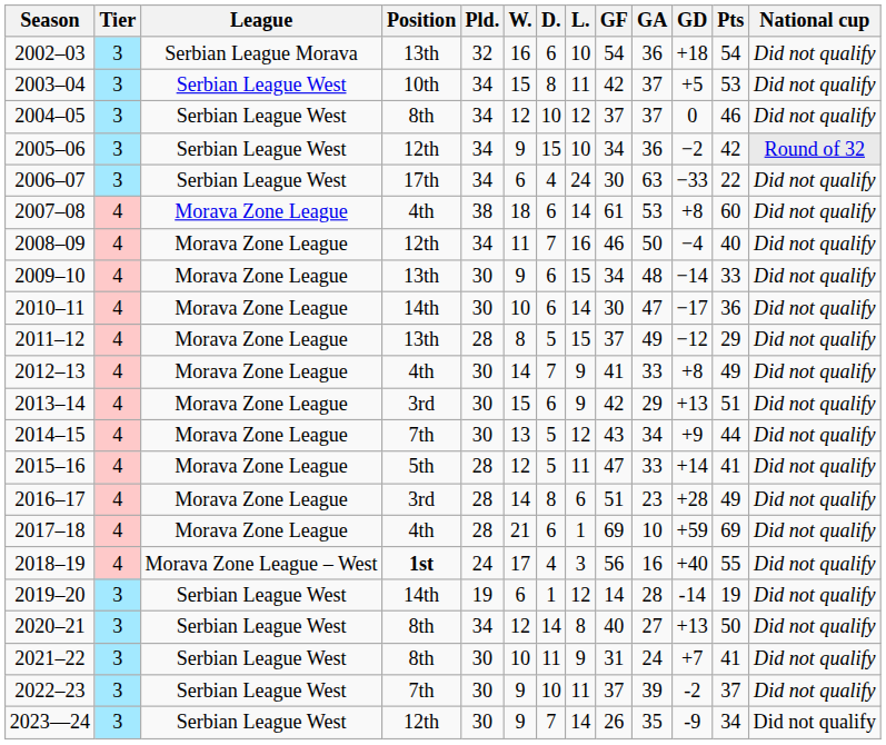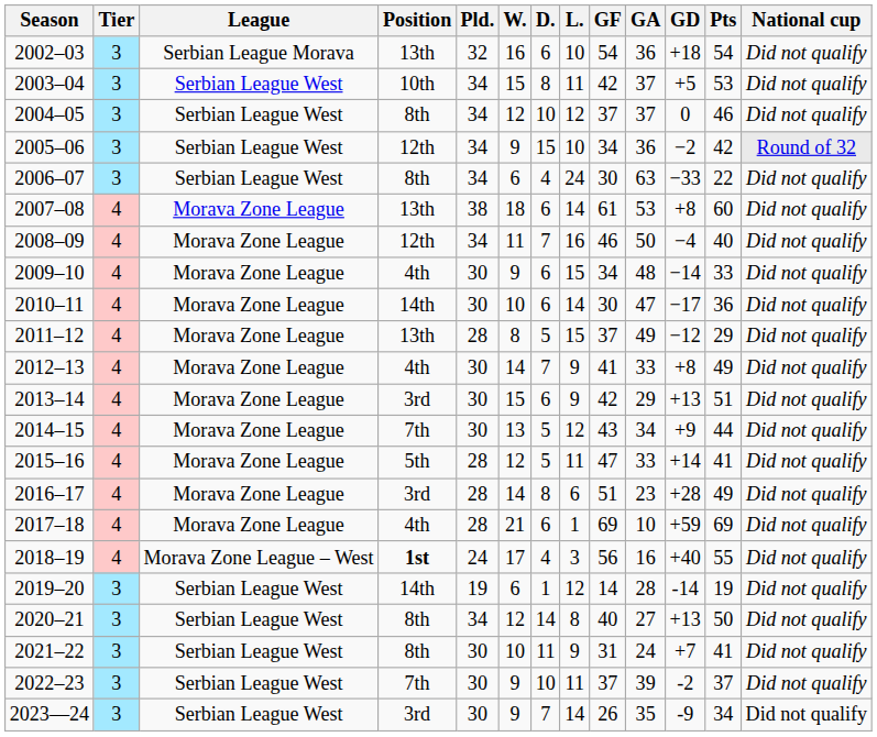 <table class="wikitable" style="text-align: center;">
 <tr>
 <th>Season</th>
 <th>Tier</th>
 <th>League</th>
 <th>Position</th>
 <th>Pld.</th>
 <th>W.</th>
 <th>D.</th>
 <th>L.</th>
 <th>GF</th>
 <th>GA</th>
 <th>GD</th>
 <th>Pts</th>
 <th>National cup</th>
 </tr>
 <tr>
 <td>2002–03</td>
 <td style="background:#A3E9FF">3</td>
 <td>Serbian League Morava</td>
 <td>13th</td>
 <td>32</td>
 <td>16</td>
 <td>6</td>
 <td>10</td>
 <td>54</td>
 <td>36</td>
 <td>+18</td>
 <td>54</td>
 <td><em>Did not qualify</em></td>
 </tr>
 <tr>
 <td>2003–04</td>
 <td style="background:#A3E9FF">3</td>
 <td><a href='#'>Serbian League West</a></td>
 <td>10th</td>
 <td>34</td>
 <td>15</td>
 <td>8</td>
 <td>11</td>
 <td>42</td>
 <td>37</td>
 <td>+5</td>
 <td>53</td>
 <td><em>Did not qualify</em></td>
 </tr>
 <tr>
 <td>2004–05</td>
 <td style="background:#A3E9FF">3</td>
 <td>Serbian League West</td>
 <td>8th</td>
 <td>34</td>
 <td>12</td>
 <td>10</td>
 <td>12</td>
 <td>37</td>
 <td>37</td>
 <td>0</td>
 <td>46</td>
 <td><em>Did not qualify</em></td>
 </tr>
 <tr>
 <td>2005–06</td>
 <td style="background:#A3E9FF">3</td>
 <td>Serbian League West</td>
 <td>12th</td>
 <td>34</td>
 <td>9</td>
 <td>15</td>
 <td>10</td>
 <td>34</td>
 <td>36</td>
 <td>−2</td>
 <td>42</td>
 <td bgcolor="#EAEAEA"><a href='#'>Round of 32</a></td>
 </tr>
 <tr>
 <td>2006–07</td>
 <td style="background:#A3E9FF">3</td>
 <td>Serbian League West</td>
-<td>17th</td>
+<td>8th</td>
 <td>34</td>
 <td>6</td>
 <td>4</td>
 <td>24</td>
 <td>30</td>
 <td>63</td>
 <td>−33</td>
 <td>22</td>
 <td><em>Did not qualify</em></td>
 </tr>
 <tr>
 <td>2007–08</td>
 <td style="background:#FEC9C9">4</td>
 <td><a href='#'>Morava Zone League</a></td>
-<td>4th</td>
+<td>13th</td>
 <td>38</td>
 <td>18</td>
 <td>6</td>
 <td>14</td>
 <td>61</td>
 <td>53</td>
 <td>+8</td>
 <td>60</td>
 <td><em>Did not qualify</em></td>
 </tr>
 <tr>
 <td>2008–09</td>
 <td style="background:#FEC9C9">4</td>
 <td>Morava Zone League</td>
 <td>12th</td>
 <td>34</td>
 <td>11</td>
 <td>7</td>
 <td>16</td>
 <td>46</td>
 <td>50</td>
 <td>−4</td>
 <td>40</td>
 <td><em>Did not qualify</em></td>
 </tr>
 <tr>
 <td>2009–10</td>
 <td style="background:#FEC9C9">4</td>
 <td>Morava Zone League</td>
-<td>13th</td>
+<td>4th</td>
 <td>30</td>
 <td>9</td>
 <td>6</td>
 <td>15</td>
 <td>34</td>
 <td>48</td>
 <td>−14</td>
 <td>33</td>
 <td><em>Did not qualify</em></td>
 </tr>
 <tr>
 <td>2010–11</td>
 <td style="background:#FEC9C9">4</td>
 <td>Morava Zone League</td>
 <td>14th</td>
 <td>30</td>
 <td>10</td>
 <td>6</td>
 <td>14</td>
 <td>30</td>
 <td>47</td>
 <td>−17</td>
 <td>36</td>
 <td><em>Did not qualify</em></td>
 </tr>
 <tr>
 <td>2011–12</td>
 <td style="background:#FEC9C9">4</td>
 <td>Morava Zone League</td>
 <td>13th</td>
 <td>28</td>
 <td>8</td>
 <td>5</td>
 <td>15</td>
 <td>37</td>
 <td>49</td>
 <td>−12</td>
 <td>29</td>
 <td><em>Did not qualify</em></td>
 </tr>
 <tr>
 <td>2012–13</td>
 <td style="background:#FEC9C9">4</td>
 <td>Morava Zone League</td>
 <td>4th</td>
 <td>30</td>
 <td>14</td>
 <td>7</td>
 <td>9</td>
 <td>41</td>
 <td>33</td>
 <td>+8</td>
 <td>49</td>
 <td><em>Did not qualify</em></td>
 </tr>
 <tr>
 <td>2013–14</td>
 <td style="background:#FEC9C9">4</td>
 <td>Morava Zone League</td>
 <td>3rd</td>
 <td>30</td>
 <td>15</td>
 <td>6</td>
 <td>9</td>
 <td>42</td>
 <td>29</td>
 <td>+13</td>
 <td>51</td>
 <td><em>Did not qualify</em></td>
 </tr>
 <tr>
 <td>2014–15</td>
 <td style="background:#FEC9C9">4</td>
 <td>Morava Zone League</td>
 <td>7th</td>
 <td>30</td>
 <td>13</td>
 <td>5</td>
 <td>12</td>
 <td>43</td>
 <td>34</td>
 <td>+9</td>
 <td>44</td>
 <td><em>Did not qualify</em></td>
 </tr>
 <tr>
 <td>2015–16</td>
 <td style="background:#FEC9C9">4</td>
 <td>Morava Zone League</td>
 <td>5th</td>
 <td>28</td>
 <td>12</td>
 <td>5</td>
 <td>11</td>
 <td>47</td>
 <td>33</td>
 <td>+14</td>
 <td>41</td>
 <td><em>Did not qualify</em></td>
 </tr>
 <tr>
 <td>2016–17</td>
 <td style="background:#FEC9C9">4</td>
 <td>Morava Zone League</td>
 <td>3rd</td>
 <td>28</td>
 <td>14</td>
 <td>8</td>
 <td>6</td>
 <td>51</td>
 <td>23</td>
 <td>+28</td>
 <td>49</td>
 <td><em>Did not qualify</em></td>
 </tr>
 <tr>
 <td>2017–18</td>
 <td style="background:#FEC9C9">4</td>
 <td>Morava Zone League</td>
 <td>4th</td>
 <td>28</td>
 <td>21</td>
 <td>6</td>
 <td>1</td>
 <td>69</td>
 <td>10</td>
 <td>+59</td>
 <td>69</td>
 <td><em>Did not qualify</em></td>
 </tr>
 <tr>
 <td>2018–19</td>
 <td style="background:#FEC9C9">4</td>
 <td>Morava Zone League – West</td>
 <td><strong>1st</strong></td>
 <td>24</td>
 <td>17</td>
 <td>4</td>
 <td>3</td>
 <td>56</td>
 <td>16</td>
 <td>+40</td>
 <td>55</td>
 <td><em>Did not qualify</em></td>
 </tr>
 <tr>
 <td>2019–20</td>
 <td style="background:#A3E9FF">3</td>
 <td>Serbian League West</td>
 <td>14th</td>
 <td>19</td>
 <td>6</td>
 <td>1</td>
 <td>12</td>
 <td>14</td>
 <td>28</td>
 <td>-14</td>
 <td>19</td>
 <td><em>Did not qualify</em></td>
 </tr>
 <tr>
 <td>2020–21</td>
 <td style="background:#A3E9FF">3</td>
 <td>Serbian League West</td>
 <td>8th</td>
 <td>34</td>
 <td>12</td>
 <td>14</td>
 <td>8</td>
 <td>40</td>
 <td>27</td>
 <td>+13</td>
 <td>50</td>
 <td><em>Did not qualify</em></td>
 </tr>
 <tr>
 <td>2021–22</td>
 <td style="background:#A3E9FF">3</td>
 <td>Serbian League West</td>
 <td>8th</td>
 <td>30</td>
 <td>10</td>
 <td>11</td>
 <td>9</td>
 <td>31</td>
 <td>24</td>
 <td>+7</td>
 <td>41</td>
 <td><em>Did not qualify</em></td>
 </tr>
 <tr>
 <td>2022–23</td>
 <td style="background:#A3E9FF">3</td>
 <td>Serbian League West</td>
 <td>7th</td>
 <td>30</td>
 <td>9</td>
 <td>10</td>
 <td>11</td>
 <td>37</td>
 <td>39</td>
 <td>-2</td>
 <td>37</td>
 <td><em>Did not qualify</em></td>
 </tr>
 <tr>
 <td>2023—24</td>
 <td style="background:#A3E9FF">3</td>
 <td>Serbian League West</td>
-<td>12th</td>
+<td>3rd</td>
 <td>30</td>
 <td>9</td>
 <td>7</td>
 <td>14</td>
 <td>26</td>
 <td>35</td>
 <td>-9</td>
 <td>34</td>
 <td>Did not qualify</td>
 </tr>
 </table>
